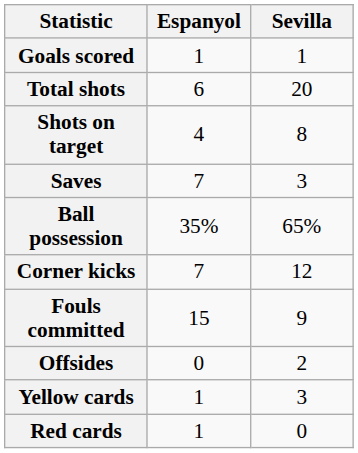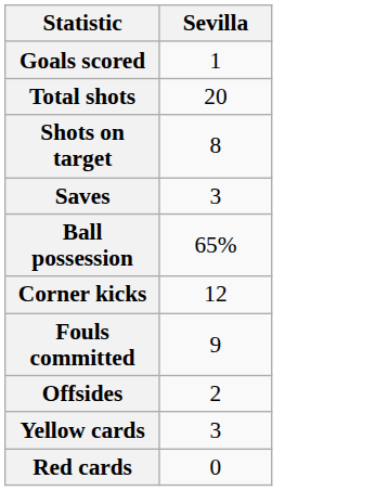 <table class="wikitable plainrowheaders" style="text-align:center">
 <tr>
 <th scope="col" style="width:100px">Statistic</th>
-<th scope="col" style="width:70px">Espanyol</th>
 <th scope="col" style="width:70px">Sevilla</th>
 </tr>
 <tr>
 <th scope=row>Goals scored</th>
 <td>1</td>
-<td>1</td>
 </tr>
 <tr>
 <th scope=row>Total shots</th>
-<td>6</td>
 <td>20</td>
 </tr>
 <tr>
 <th scope=row>Shots on target</th>
-<td>4</td>
 <td>8</td>
 </tr>
 <tr>
 <th scope=row>Saves</th>
-<td>7</td>
 <td>3</td>
 </tr>
 <tr>
 <th scope=row>Ball possession</th>
-<td>35%</td>
 <td>65%</td>
 </tr>
 <tr>
 <th scope=row>Corner kicks</th>
-<td>7</td>
 <td>12</td>
 </tr>
 <tr>
 <th scope=row>Fouls committed</th>
-<td>15</td>
 <td>9</td>
 </tr>
 <tr>
 <th scope=row>Offsides</th>
-<td>0</td>
 <td>2</td>
 </tr>
 <tr>
 <th scope=row>Yellow cards</th>
-<td>1</td>
 <td>3</td>
 </tr>
 <tr>
 <th scope=row>Red cards</th>
-<td>1</td>
 <td>0</td>
 </tr>
 </table>
